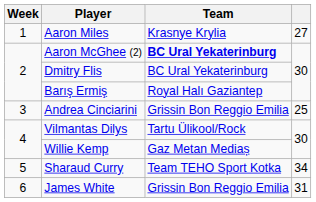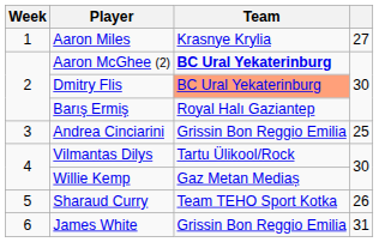 <table class="wikitable sortable" style="text-align: center;">
 <tr>
 <th style="text-align:center;">Week</th>
 <th style="text-align:center;">Player</th>
 <th style="text-align:center;">Team</th>
 <th style="text-align:center;"></th>
 </tr>
 <tr>
 <td>1</td>
 <td align="left"> <a href='#'>Aaron Miles</a></td>
 <td align="left"> <a href='#'>Krasnye Krylia</a></td>
 <td>27</td>
 </tr>
 <tr>
 <td rowspan=3>2</td>
 <td align="left"> <a href='#'>Aaron McGhee</a> <small>(2)</small></td>
 <td align="left"><strong> <a href='#'>BC Ural Yekaterinburg</a></strong></td>
 <td rowspan=3>30</td>
 </tr>
 <tr>
 <td style="text-align:left;"> <a href='#'>Dmitry Flis</a></td>
-<td style="text-align:left;"> <a href='#'>BC Ural Yekaterinburg</a></td>
+<td style="background: lightsalmon; text-align:left;"> <a href='#'>BC Ural Yekaterinburg</a></td>
 </tr>
 <tr>
 <td style="text-align:left;"> <a href='#'>Barış Ermiş</a></td>
 <td style="text-align:left;"> <a href='#'>Royal Halı Gaziantep</a></td>
 </tr>
 <tr>
 <td>3</td>
 <td align="left"> <a href='#'>Andrea Cinciarini</a></td>
 <td align="left"> <a href='#'>Grissin Bon Reggio Emilia</a></td>
 <td>25</td>
 </tr>
 <tr>
 <td rowspan=2>4</td>
 <td align="left"> <a href='#'>Vilmantas Dilys</a></td>
 <td align="left"> <a href='#'>Tartu Ülikool/Rock</a></td>
 <td rowspan=2>30</td>
 </tr>
 <tr>
 <td style="text-align:left;"> <a href='#'>Willie Kemp</a></td>
 <td align="left"> <a href='#'>Gaz Metan Mediaș</a></td>
 </tr>
 <tr>
 <td>5</td>
 <td align="left"> <a href='#'>Sharaud Curry</a></td>
 <td align="left"> <a href='#'>Team TEHO Sport Kotka</a></td>
-<td>34</td>
+<td>26</td>
 </tr>
 <tr>
 <td>6</td>
 <td align="left"> <a href='#'>James White</a></td>
 <td align="left"> <a href='#'>Grissin Bon Reggio Emilia</a></td>
 <td>31</td>
 </tr>
 </table>
